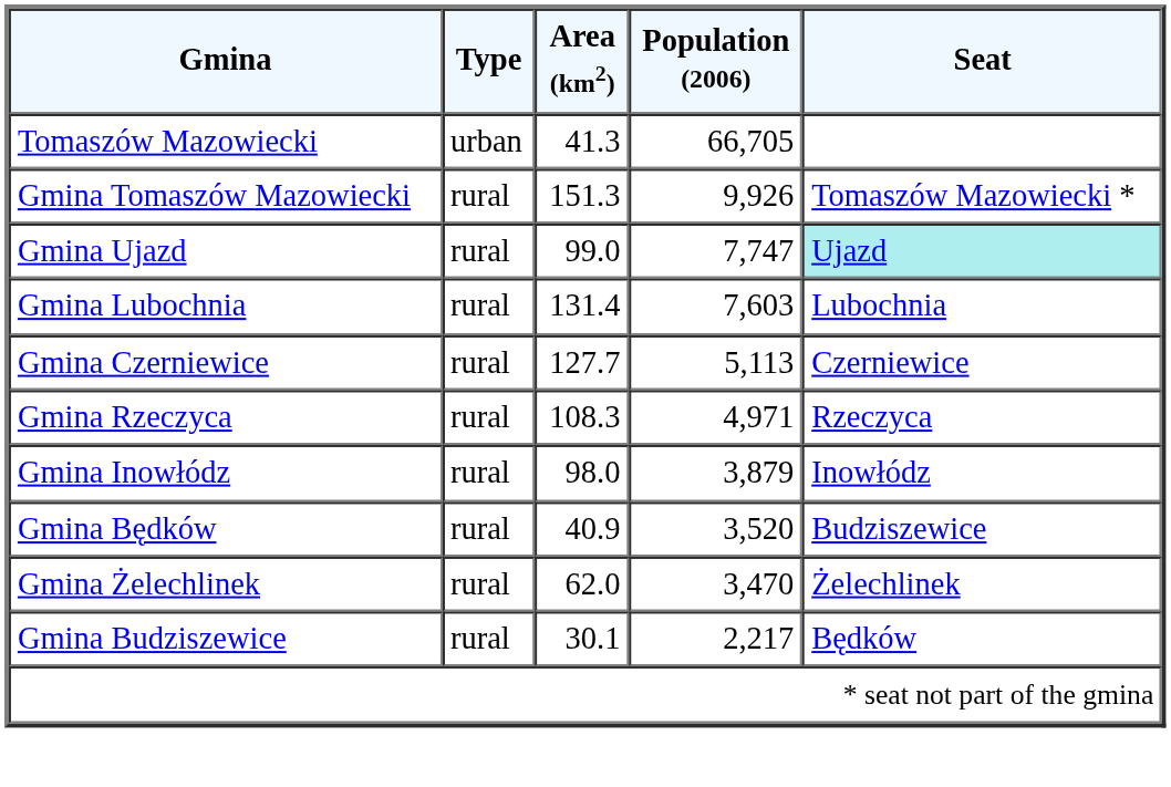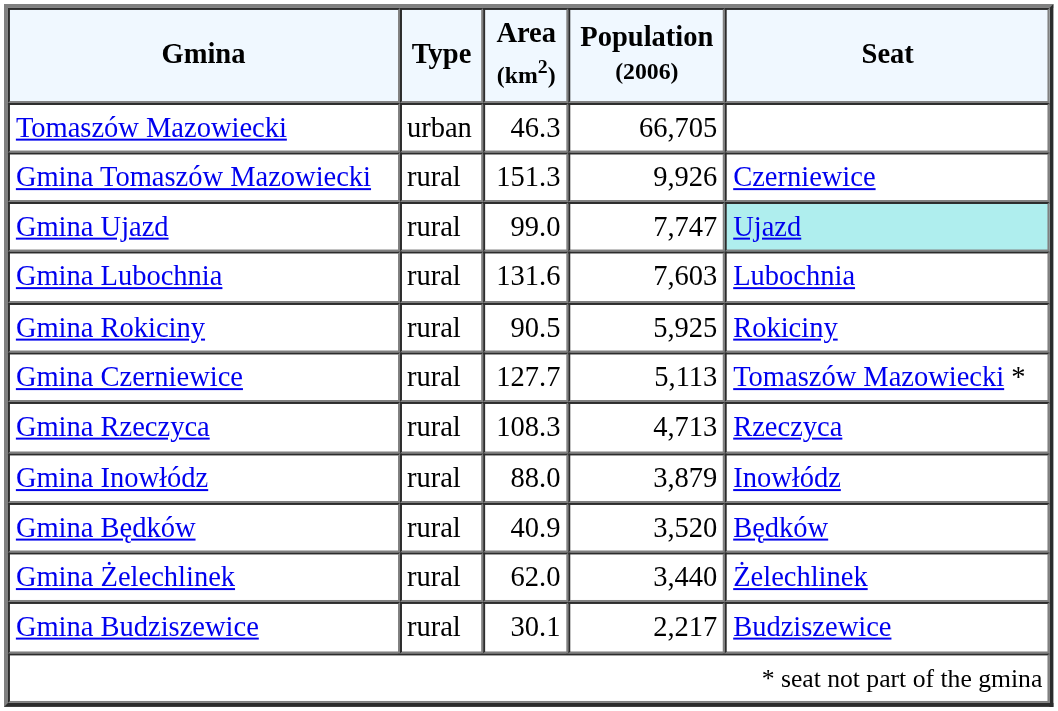 <table width="60%" border="2" cellpadding="3" cellspacing="0" style="font-size:90%;line-height:120%;">
 <tr bgcolor="F0F8FF">
 <td style="text-align:center;"><strong>Gmina</strong></td>
 <td style="text-align:center;"><strong>Type</strong></td>
 <td style="text-align:center;"><strong>Area<br><small>(km<sup>2</sup>)</small></strong></td>
 <td style="text-align:center;"><strong>Population<br><small>(2006)</small></strong></td>
 <td style="text-align:center;"><strong>Seat</strong></td>
 </tr>
 <tr>
 <td><a href='#'>Tomaszów Mazowiecki</a></td>
 <td>urban</td>
-<td style="text-align:right;">41.3</td>
+<td style="text-align:right;">46.3</td>
 <td style="text-align:right;">66,705</td>
 <td> </td>
 </tr>
 <tr>
 <td><a href='#'>Gmina Tomaszów Mazowiecki</a></td>
 <td>rural</td>
 <td style="text-align:right;">151.3</td>
 <td style="text-align:right;">9,926</td>
-<td><a href='#'>Tomaszów Mazowiecki</a> *</td>
+<td><a href='#'>Czerniewice</a></td>
 </tr>
 <tr>
 <td><a href='#'>Gmina Ujazd</a></td>
 <td>rural</td>
 <td style="text-align:right;">99.0</td>
 <td style="text-align:right;">7,747</td>
 <td style="background: paleturquoise;"><a href='#'>Ujazd</a></td>
 </tr>
 <tr>
 <td><a href='#'>Gmina Lubochnia</a></td>
 <td>rural</td>
-<td style="text-align:right;">131.4</td>
+<td style="text-align:right;">131.6</td>
 <td style="text-align:right;">7,603</td>
 <td><a href='#'>Lubochnia</a></td>
+</tr>
+<tr>
+<td><a href='#'>Gmina Rokiciny</a></td>
+<td>rural</td>
+<td style="text-align:right;">90.5</td>
+<td style="text-align:right;">5,925</td>
+<td><a href='#'>Rokiciny</a></td>
 </tr>
 <tr>
 <td><a href='#'>Gmina Czerniewice</a></td>
 <td>rural</td>
 <td style="text-align:right;">127.7</td>
 <td style="text-align:right;">5,113</td>
-<td><a href='#'>Czerniewice</a></td>
+<td><a href='#'>Tomaszów Mazowiecki</a> *</td>
 </tr>
 <tr>
 <td><a href='#'>Gmina Rzeczyca</a></td>
 <td>rural</td>
 <td style="text-align:right;">108.3</td>
-<td style="text-align:right;">4,971</td>
+<td style="text-align:right;">4,713</td>
 <td><a href='#'>Rzeczyca</a></td>
 </tr>
 <tr>
 <td><a href='#'>Gmina Inowłódz</a></td>
 <td>rural</td>
-<td style="text-align:right;">98.0</td>
+<td style="text-align:right;">88.0</td>
 <td style="text-align:right;">3,879</td>
 <td><a href='#'>Inowłódz</a></td>
 </tr>
 <tr>
 <td><a href='#'>Gmina Będków</a></td>
 <td>rural</td>
 <td style="text-align:right;">40.9</td>
 <td style="text-align:right;">3,520</td>
-<td><a href='#'>Budziszewice</a></td>
+<td><a href='#'>Będków</a></td>
 </tr>
 <tr>
 <td><a href='#'>Gmina Żelechlinek</a></td>
 <td>rural</td>
 <td style="text-align:right;">62.0</td>
-<td style="text-align:right;">3,470</td>
+<td style="text-align:right;">3,440</td>
 <td><a href='#'>Żelechlinek</a></td>
 </tr>
 <tr>
 <td><a href='#'>Gmina Budziszewice</a></td>
 <td>rural</td>
 <td style="text-align:right;">30.1</td>
 <td style="text-align:right;">2,217</td>
-<td><a href='#'>Będków</a></td>
+<td><a href='#'>Budziszewice</a></td>
 </tr>
 <tr>
 <td colspan=5 style="text-align:right;font-size:90%">* seat not part of the gmina</td>
 </tr>
 <tr>
 </tr>
 </table>
